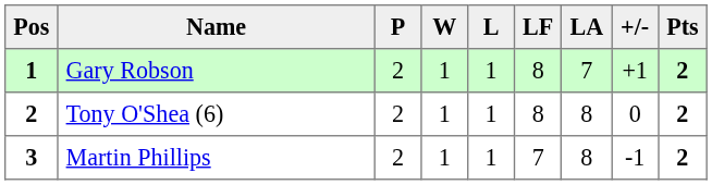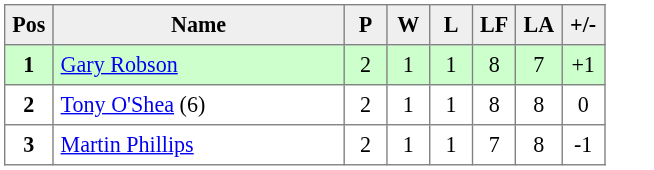 <table style=border-collapse:collapse border=1 cellspacing=0 cellpadding=5>
 <tr align=center bgcolor=#efefef>
 <th width=20>Pos</th>
 <th width=200>Name</th>
 <th width=20>P</th>
 <th width=20>W</th>
 <th width=20>L</th>
 <th width=20>LF</th>
 <th width=20>LA</th>
 <th width=20>+/-</th>
-<th width=20>Pts</th>
 </tr>
 <tr align=center style="background: #ccffcc;">
 <td><strong>1</strong></td>
 <td align="left"> <a href='#'>Gary Robson</a></td>
 <td>2</td>
 <td>1</td>
 <td>1</td>
 <td>8</td>
 <td>7</td>
 <td>+1</td>
-<td><strong>2</strong></td>
 </tr>
 <tr align=center>
 <td><strong>2</strong></td>
 <td align="left"> <a href='#'>Tony O'Shea</a> (6)</td>
 <td>2</td>
 <td>1</td>
 <td>1</td>
 <td>8</td>
 <td>8</td>
 <td>0</td>
-<td><strong>2</strong></td>
 </tr>
 <tr align=center>
 <td><strong>3</strong></td>
 <td align="left"> <a href='#'>Martin Phillips</a></td>
 <td>2</td>
 <td>1</td>
 <td>1</td>
 <td>7</td>
 <td>8</td>
 <td>-1</td>
-<td><strong>2</strong></td>
 </tr>
 </table>
